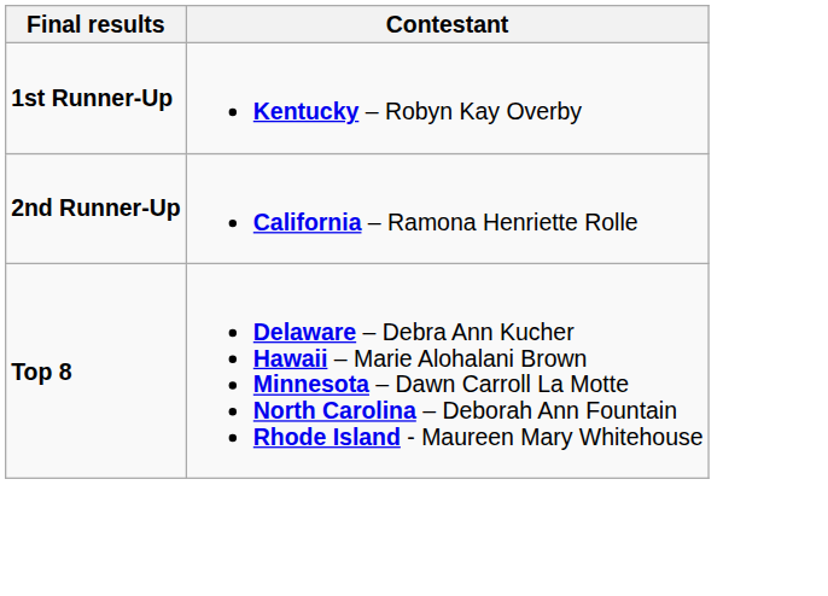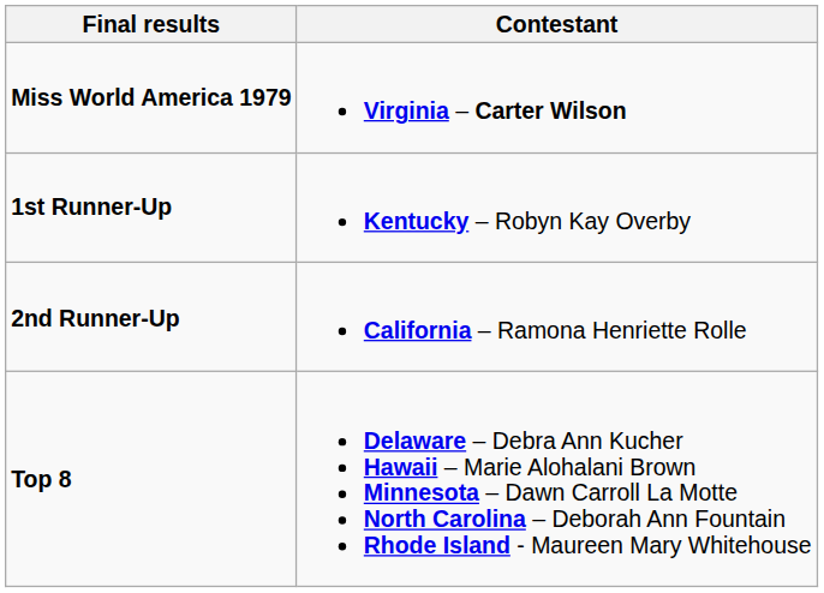 <table class="wikitable sortable" style="font-size: 95%;">
 <tr>
 <th>Final results</th>
 <th>Contestant</th>
+</tr>
+<tr>
+<td><strong>Miss World America 1979</strong></td>
+<td><br><ul><li><strong> <a href='#'>Virginia</a></strong> – <strong>Carter Wilson</strong></li></ul></td>
 </tr>
 <tr>
 <td><strong>1st Runner-Up</strong></td>
 <td><br><ul><li><strong> <a href='#'>Kentucky</a></strong> – Robyn Kay Overby</li></ul></td>
 </tr>
 <tr>
 <td><strong>2nd Runner-Up</strong></td>
 <td><br><ul><li><strong> <a href='#'>California</a></strong> – Ramona Henriette Rolle</li></ul></td>
 </tr>
 <tr>
 <td><strong>Top 8</strong></td>
 <td><br><ul><li><strong> <a href='#'>Delaware</a></strong> – Debra Ann Kucher</li><li><strong> <a href='#'>Hawaii</a></strong> – Marie Alohalani Brown</li><li><strong> <a href='#'>Minnesota</a></strong> – Dawn Carroll La Motte</li><li><strong> <a href='#'>North Carolina</a></strong> – Deborah Ann Fountain</li><li><strong> <a href='#'>Rhode Island</a></strong> - Maureen Mary Whitehouse</li></ul></td>
 </tr>
 </table>
